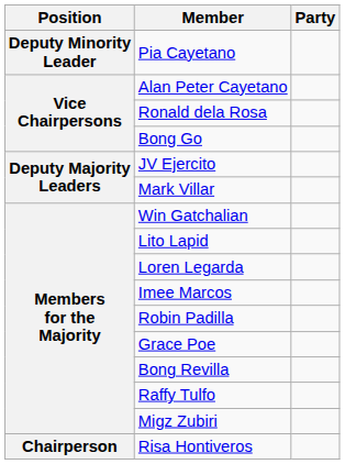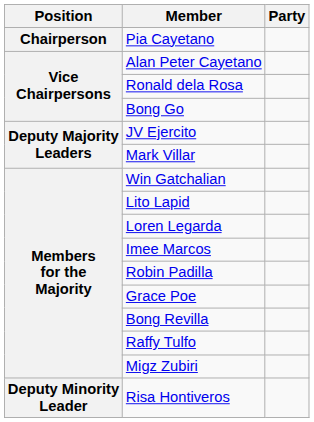 <table class="wikitable">
 <tr>
 <th>Position</th>
 <th>Member</th>
 <th colspan="2">Party</th>
 </tr>
 <tr>
-<th><strong>Deputy Minority</strong><br><strong>Leader</strong></th>
+<th><strong>Chairperson</strong></th>
 <td><a href='#'>Pia Cayetano</a></td>
 <td></td>
 </tr>
 <tr>
 <th rowspan="3"><strong>Vice<br>Chairpersons</strong></th>
 <td><a href='#'>Alan Peter Cayetano</a></td>
 <td></td>
 </tr>
 <tr>
 <td><a href='#'>Ronald dela Rosa</a></td>
 <td></td>
 </tr>
 <tr>
 <td><a href='#'>Bong Go</a></td>
 <td></td>
 </tr>
 <tr>
 <th rowspan="2"><strong>Deputy Majority<br>Leaders</strong></th>
 <td><a href='#'>JV Ejercito</a></td>
 <td></td>
 </tr>
 <tr>
 <td><a href='#'>Mark Villar</a></td>
 <td></td>
 </tr>
 <tr>
 <th rowspan="9"><strong>Members</strong><br><strong>for the</strong><br><strong>Majority</strong></th>
 <td><a href='#'>Win Gatchalian</a></td>
 <td></td>
 </tr>
 <tr>
 <td><a href='#'>Lito Lapid</a></td>
 <td></td>
 </tr>
 <tr>
 <td><a href='#'>Loren Legarda</a></td>
 <td></td>
 </tr>
 <tr>
 <td><a href='#'>Imee Marcos</a></td>
 <td></td>
 </tr>
 <tr>
 <td><a href='#'>Robin Padilla</a></td>
 <td></td>
 </tr>
 <tr>
 <td><a href='#'>Grace Poe</a></td>
 <td></td>
 </tr>
 <tr>
 <td><a href='#'>Bong Revilla</a></td>
 <td></td>
 </tr>
 <tr>
 <td><a href='#'>Raffy Tulfo</a></td>
 <td></td>
 </tr>
 <tr>
 <td><a href='#'>Migz Zubiri</a></td>
 <td></td>
 </tr>
 <tr>
-<th><strong>Chairperson</strong></th>
+<th><strong>Deputy Minority</strong><br><strong>Leader</strong></th>
 <td><a href='#'>Risa Hontiveros</a></td>
 <td></td>
 </tr>
 </table>
